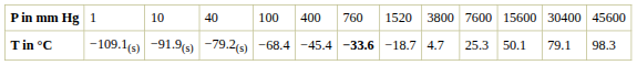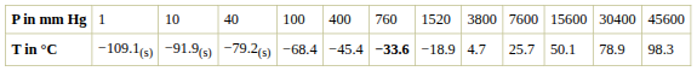 <table border="1" cellspacing="0" cellpadding="6" style="margin: 0 0 0 0.5em; background: white; border-collapse: collapse; border-color: #C0C090;">
 <tr>
 <td><strong>P in mm Hg</strong></td>
 <td>1</td>
 <td>10</td>
 <td>40</td>
 <td>100</td>
 <td>400</td>
 <td>760</td>
 <td>1520</td>
 <td>3800</td>
 <td>7600</td>
 <td>15600</td>
 <td>30400</td>
 <td>45600</td>
 </tr>
 <tr>
 <td><strong>T in °C</strong></td>
 <td>−109.1<sub>(s)</sub></td>
 <td>−91.9<sub>(s)</sub></td>
 <td>−79.2<sub>(s)</sub></td>
 <td>−68.4</td>
 <td>−45.4</td>
 <td><strong>−33.6</strong></td>
-<td>−18.7</td>
+<td>−18.9</td>
 <td>4.7</td>
-<td>25.3</td>
+<td>25.7</td>
 <td>50.1</td>
-<td>79.1</td>
+<td>78.9</td>
 <td>98.3</td>
 </tr>
 </table>
